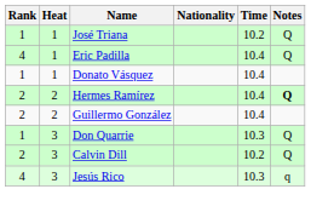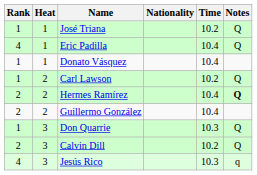 <table class="wikitable sortable" style="text-align:center;font-size:95%">
 <tr>
 <th>Rank</th>
 <th>Heat</th>
 <th>Name</th>
 <th>Nationality</th>
 <th>Time</th>
 <th>Notes</th>
 </tr>
 <tr bgcolor=ccffcc>
 <td>1</td>
 <td>1</td>
 <td align=left><a href='#'>José Triana</a></td>
 <td align=left></td>
 <td>10.2</td>
 <td>Q</td>
 </tr>
 <tr bgcolor=ccffcc>
 <td>4</td>
 <td>1</td>
 <td align=left><a href='#'>Eric Padilla</a></td>
 <td align=left></td>
 <td>10.4</td>
 <td>Q</td>
 </tr>
 <tr>
 <td>1</td>
 <td>1</td>
 <td align=left><a href='#'>Donato Vásquez</a></td>
 <td align=left></td>
 <td>10.4</td>
 <td></td>
+</tr>
+<tr bgcolor=ccffcc>
+<td>1</td>
+<td>2</td>
+<td align=left><a href='#'>Carl Lawson</a></td>
+<td align=left></td>
+<td>10.2</td>
+<td>Q</td>
 </tr>
 <tr bgcolor=ccffcc>
 <td>2</td>
 <td>2</td>
 <td align=left><a href='#'>Hermes Ramírez</a></td>
 <td align=left></td>
 <td>10.4</td>
 <td><strong>Q</strong></td>
 </tr>
 <tr>
 <td>2</td>
 <td>2</td>
 <td align=left><a href='#'>Guillermo González</a></td>
 <td align=left></td>
 <td>10.4</td>
 <td></td>
 </tr>
 <tr bgcolor=ccffcc>
 <td>1</td>
 <td>3</td>
 <td align=left><a href='#'>Don Quarrie</a></td>
 <td align=left></td>
 <td>10.3</td>
 <td>Q</td>
 </tr>
 <tr bgcolor=ccffcc>
 <td>2</td>
 <td>3</td>
 <td align=left><a href='#'>Calvin Dill</a></td>
 <td align=left></td>
 <td>10.2</td>
 <td>Q</td>
 </tr>
 <tr bgcolor=ddffdd>
 <td>4</td>
 <td>3</td>
 <td align=left><a href='#'>Jesús Rico</a></td>
 <td align=left></td>
 <td>10.3</td>
 <td>q</td>
 </tr>
 </table>
